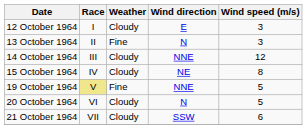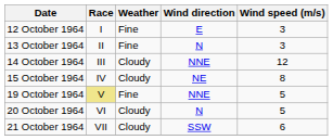 <table class="wikitable" style="text-align:right; font-size:90%">
 <tr>
 <th>Date</th>
 <th>Race</th>
 <th>Weather</th>
 <th>Wind direction</th>
 <th>Wind speed (m/s)</th>
 </tr>
 <tr>
 <td>12 October 1964</td>
 <td align=center>I</td>
-<td align=left>Cloudy</td>
+<td align=left>Fine</td>
 <td align=center><a href='#'>E</a></td>
 <td align=center>3</td>
 </tr>
 <tr>
 <td>13 October 1964</td>
 <td align=center>II</td>
 <td align=left>Fine</td>
 <td align=center><a href='#'>N</a></td>
 <td align=center>3</td>
 </tr>
 <tr>
 <td>14 October 1964</td>
 <td align=center>III</td>
 <td align=left>Cloudy</td>
 <td align=center><a href='#'>NNE</a></td>
 <td align=center>12</td>
 </tr>
 <tr>
 <td>15 October 1964</td>
 <td align=center>IV</td>
 <td align=left>Cloudy</td>
 <td align=center><a href='#'>NE</a></td>
 <td align=center>8</td>
 </tr>
 <tr>
 <td>19 October 1964</td>
 <td align=center style="background: khaki;">V</td>
 <td align=left>Fine</td>
 <td align=center><a href='#'>NNE</a></td>
 <td align=center>5</td>
 </tr>
 <tr>
 <td>20 October 1964</td>
 <td align=center>VI</td>
 <td align=left>Cloudy</td>
 <td align=center><a href='#'>N</a></td>
 <td align=center>5</td>
 </tr>
 <tr>
 <td>21 October 1964</td>
 <td align=center>VII</td>
 <td align=left>Cloudy</td>
 <td align=center><a href='#'>SSW</a></td>
 <td align=center>6</td>
 </tr>
 <tr>
 </tr>
 </table>
